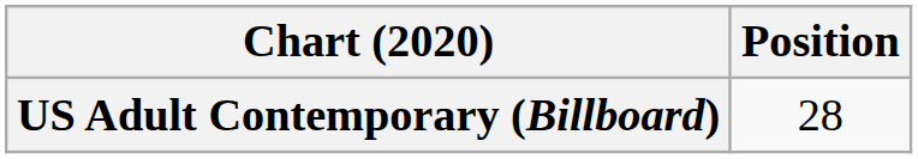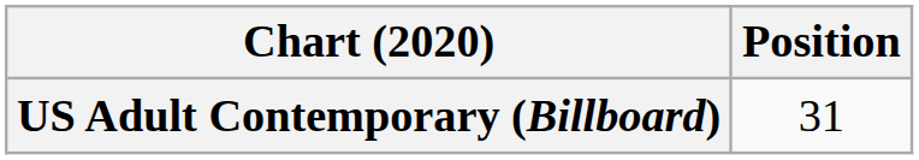 <table class="wikitable plainrowheaders" style="text-align:center">
 <tr>
 <th scope="col">Chart (2020)</th>
 <th scope="col">Position</th>
 </tr>
 <tr>
 <th scope="row">US Adult Contemporary (<em>Billboard</em>)</th>
-<td>28</td>
+<td>31</td>
 </tr>
 </table>
